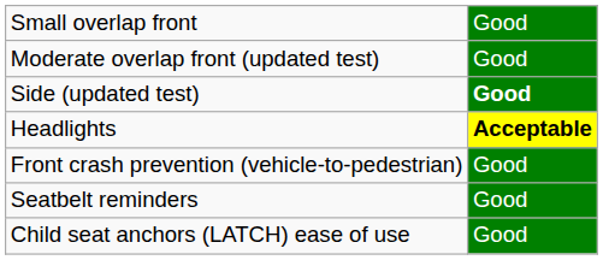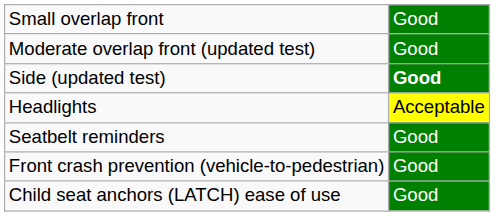 <table class="wikitable">
 <tr>
 <td>Small overlap front</td>
 <td style="color:white;background: green">Good</td>
 </tr>
 <tr>
 <td>Moderate overlap front (updated test)</td>
 <td style="color:white;background: green">Good</td>
 </tr>
 <tr>
 <td>Side (updated test)</td>
 <td style="color:white;background: green"><strong>Good</strong></td>
 </tr>
 <tr>
 <td>Headlights</td>
-<td style="color:black;background: yellow"><strong>Acceptable</strong></td>
+<td style="color:black;background: yellow">Acceptable</td>
+</tr>
+<tr>
+<td>Seatbelt reminders</td>
+<td style="color:white;background: green">Good</td>
 </tr>
 <tr>
 <td>Front crash prevention (vehicle-to-pedestrian)</td>
-<td style="color:white;background: green">Good</td>
-</tr>
-<tr>
-<td>Seatbelt reminders</td>
 <td style="color:white;background: green">Good</td>
 </tr>
 <tr>
 <td>Child seat anchors (LATCH) ease of use</td>
 <td style="color:white;background: green">Good</td>
 </tr>
 </table>
